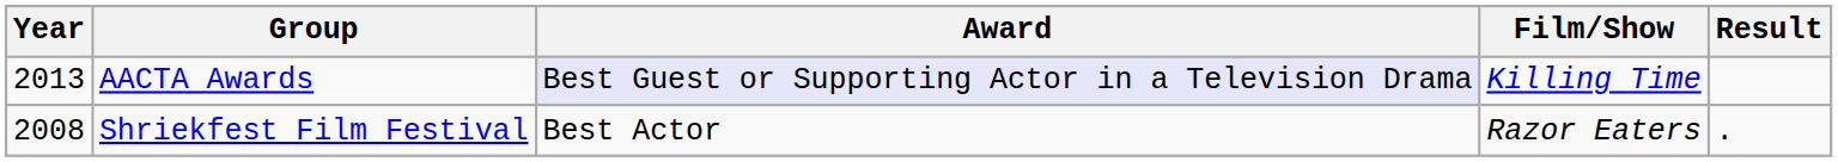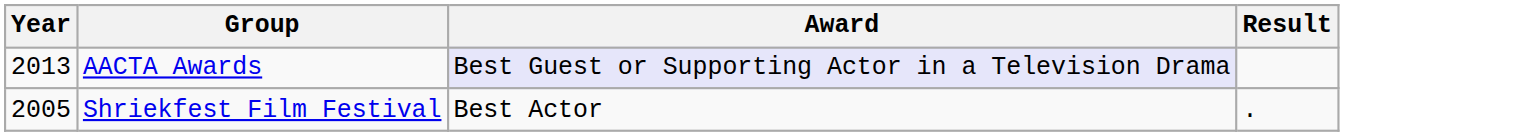 <table class="wikitable" style="font-size:90%;">
 <tr>
 <th>Year</th>
 <th>Group</th>
 <th>Award</th>
-<th>Film/Show</th>
 <th>Result</th>
 </tr>
 <tr>
 <td>2013</td>
 <td><a href='#'>AACTA Awards</a></td>
 <td style="background: lavender;">Best Guest or Supporting Actor in a Television Drama</td>
-<td><em><a href='#'>Killing Time</a></em></td>
 <td></td>
 </tr>
 <tr>
-<td>2008</td>
+<td>2005</td>
 <td><a href='#'>Shriekfest Film Festival</a></td>
 <td>Best Actor</td>
-<td><em>Razor Eaters</em></td>
 <td>.</td>
 </tr>
 </table>
